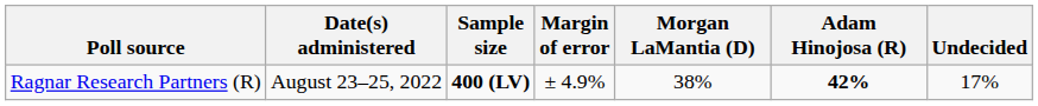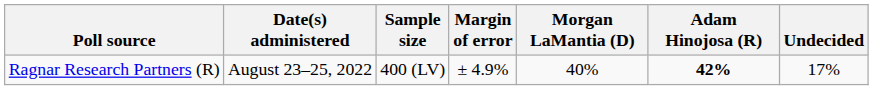 <table class="wikitable" style="font-size:90%;text-align:center;">
 <tr valign="bottom">
 <th>Poll source</th>
 <th>Date(s)<br>administered</th>
 <th>Sample<br>size</th>
 <th>Margin<br>of error</th>
 <th style="width:100px;">Morgan<br>LaMantia (D)</th>
 <th style="width:100px;">Adam<br>Hinojosa (R)</th>
 <th>Undecided</th>
 </tr>
 <tr>
 <td style="text-align:left;"><a href='#'>Ragnar Research Partners</a> (R)</td>
 <td>August 23–25, 2022</td>
-<td><strong>400 (LV)</strong></td>
+<td>400 (LV)</td>
 <td>± 4.9%</td>
-<td>38%</td>
+<td>40%</td>
 <td><strong>42%</strong></td>
 <td>17%</td>
 </tr>
 </table>
